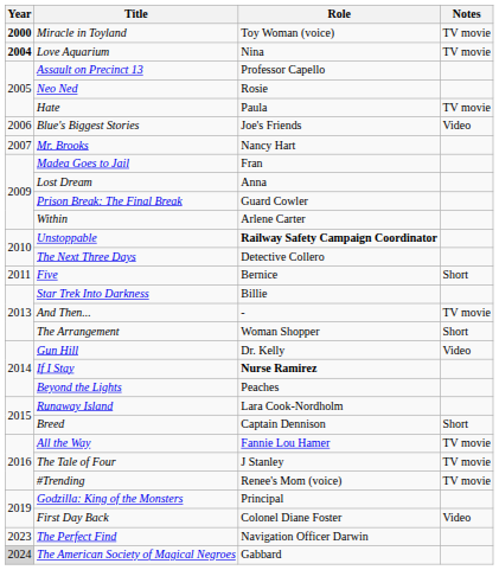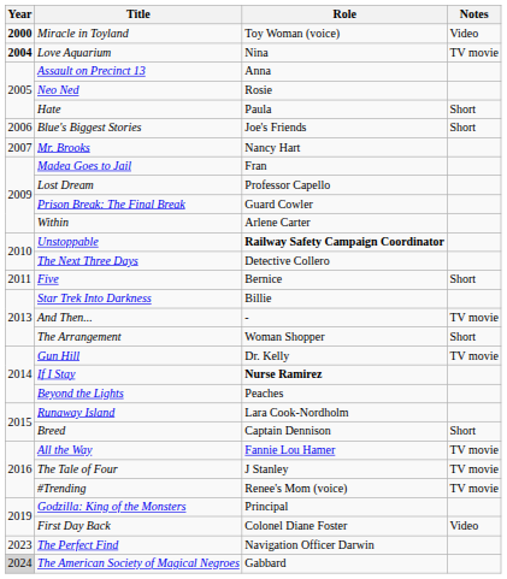 <table class="wikitable sortable">
 <tr>
 <th>Year</th>
 <th>Title</th>
 <th>Role</th>
 <th class="unsortable">Notes</th>
 </tr>
 <tr>
 <td><strong>2000</strong></td>
 <td><em>Miracle in Toyland</em></td>
 <td>Toy Woman (voice)</td>
-<td>TV movie</td>
+<td>Video</td>
 </tr>
 <tr>
 <td><strong>2004</strong></td>
 <td><em>Love Aquarium</em></td>
 <td>Nina</td>
 <td>TV movie</td>
 </tr>
 <tr>
 <td rowspan="3">2005</td>
 <td><em><a href='#'>Assault on Precinct 13</a></em></td>
-<td>Professor Capello</td>
+<td>Anna</td>
 <td></td>
 </tr>
 <tr>
 <td><em><a href='#'>Neo Ned</a></em></td>
 <td>Rosie</td>
 <td></td>
 </tr>
 <tr>
 <td><em>Hate</em></td>
 <td>Paula</td>
-<td>TV movie</td>
+<td>Short</td>
 </tr>
 <tr>
 <td>2006</td>
 <td><em>Blue's Biggest Stories</em></td>
 <td>Joe's Friends</td>
-<td>Video</td>
+<td>Short</td>
 </tr>
 <tr>
 <td>2007</td>
 <td><em><a href='#'>Mr. Brooks</a></em></td>
 <td>Nancy Hart</td>
 <td></td>
 </tr>
 <tr>
 <td rowspan="4">2009</td>
 <td><em><a href='#'>Madea Goes to Jail</a></em></td>
 <td>Fran</td>
 <td></td>
 </tr>
 <tr>
 <td><em>Lost Dream</em></td>
-<td>Anna</td>
+<td>Professor Capello</td>
 <td></td>
 </tr>
 <tr>
 <td><em><a href='#'>Prison Break: The Final Break</a></em></td>
 <td>Guard Cowler</td>
 <td></td>
 </tr>
 <tr>
 <td><em>Within</em></td>
 <td>Arlene Carter</td>
 <td></td>
 </tr>
 <tr>
 <td rowspan="2">2010</td>
 <td><em><a href='#'>Unstoppable</a></em></td>
 <td><strong>Railway Safety Campaign Coordinator</strong></td>
 <td></td>
 </tr>
 <tr>
 <td><em><a href='#'>The Next Three Days</a></em></td>
 <td>Detective Collero</td>
 <td></td>
 </tr>
 <tr>
 <td>2011</td>
 <td><em><a href='#'>Five</a></em></td>
 <td>Bernice</td>
 <td>Short</td>
 </tr>
 <tr>
 <td rowspan="3">2013</td>
 <td><em><a href='#'>Star Trek Into Darkness</a></em></td>
 <td>Billie</td>
 <td></td>
 </tr>
 <tr>
 <td><em>And Then...</em></td>
 <td>-</td>
 <td>TV movie</td>
 </tr>
 <tr>
 <td><em>The Arrangement</em></td>
 <td>Woman Shopper</td>
 <td>Short</td>
 </tr>
 <tr>
 <td rowspan="3">2014</td>
 <td><em><a href='#'>Gun Hill</a></em></td>
 <td>Dr. Kelly</td>
-<td>Video</td>
+<td>TV movie</td>
 </tr>
 <tr>
 <td><em><a href='#'>If I Stay</a></em></td>
 <td><strong>Nurse Ramirez</strong></td>
 <td></td>
 </tr>
 <tr>
 <td><em><a href='#'>Beyond the Lights</a></em></td>
 <td>Peaches</td>
 <td></td>
 </tr>
 <tr>
 <td rowspan="2">2015</td>
 <td><em><a href='#'>Runaway Island</a></em></td>
 <td>Lara Cook-Nordholm</td>
 <td></td>
 </tr>
 <tr>
 <td><em>Breed</em></td>
 <td>Captain Dennison</td>
 <td>Short</td>
 </tr>
 <tr>
 <td rowspan="3">2016</td>
 <td><em><a href='#'>All the Way</a></em></td>
 <td><a href='#'>Fannie Lou Hamer</a></td>
 <td>TV movie</td>
 </tr>
 <tr>
 <td><em>The Tale of Four</em></td>
 <td>J Stanley</td>
 <td>TV movie</td>
 </tr>
 <tr>
 <td><em>#Trending</em></td>
 <td>Renee's Mom (voice)</td>
 <td>TV movie</td>
 </tr>
 <tr>
 <td rowspan="2">2019</td>
 <td><em><a href='#'>Godzilla: King of the Monsters</a></em></td>
 <td>Principal</td>
 <td></td>
 </tr>
 <tr>
 <td><em>First Day Back</em></td>
 <td>Colonel Diane Foster</td>
 <td>Video</td>
 </tr>
 <tr>
 <td>2023</td>
 <td><em><a href='#'>The Perfect Find</a></em></td>
 <td>Navigation Officer Darwin</td>
 <td></td>
 </tr>
 <tr>
 <td style="background: lightgrey;">2024</td>
 <td><em><a href='#'>The American Society of Magical Negroes</a></em></td>
 <td>Gabbard</td>
 <td></td>
 </tr>
 </table>
